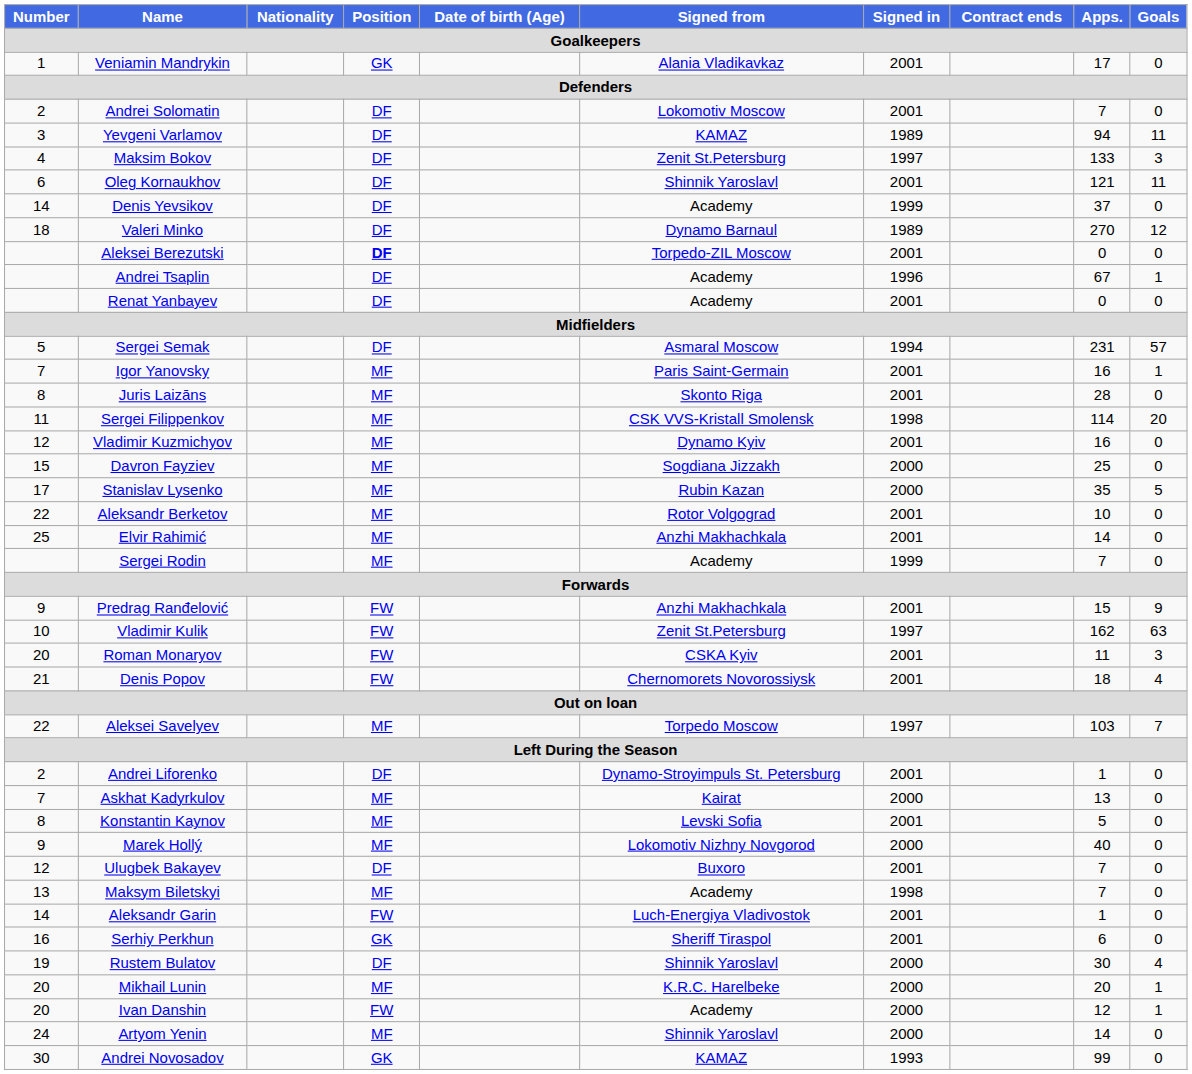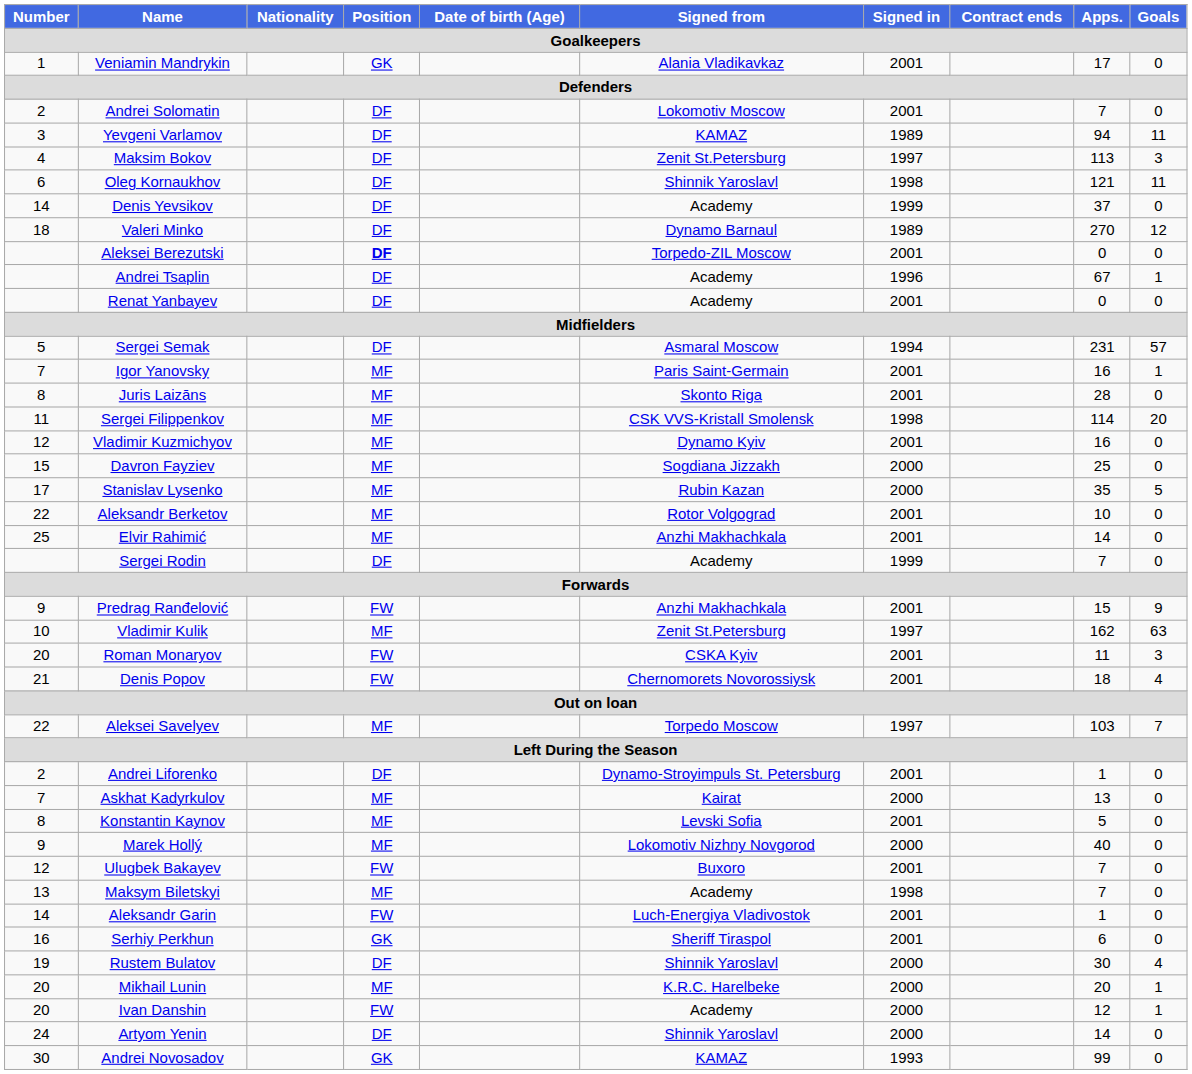 <table class="wikitable"  style="text-align:center; font-size:90%; width:90%;">
 <tr>
 <th style="background:#4169E1; color:white; text-align:center;">Number</th>
 <th style="background:#4169E1; color:white; text-align:center;">Name</th>
 <th style="background:#4169E1; color:white; text-align:center;">Nationality</th>
 <th style="background:#4169E1; color:white; text-align:center;">Position</th>
 <th style="background:#4169E1; color:white; text-align:center;">Date of birth (Age)</th>
 <th style="background:#4169E1; color:white; text-align:center;">Signed from</th>
 <th style="background:#4169E1; color:white; text-align:center;">Signed in</th>
 <th style="background:#4169E1; color:white; text-align:center;">Contract ends</th>
 <th style="background:#4169E1; color:white; text-align:center;">Apps.</th>
 <th style="background:#4169E1; color:white; text-align:center;">Goals</th>
 </tr>
 <tr>
 <th colspan="11"  style="background:#dcdcdc; text-align:center;">Goalkeepers</th>
 </tr>
 <tr>
 <td>1</td>
 <td><a href='#'>Veniamin Mandrykin</a></td>
 <td></td>
 <td><a href='#'>GK</a></td>
 <td></td>
 <td><a href='#'>Alania Vladikavkaz</a></td>
 <td>2001</td>
 <td></td>
 <td>17</td>
 <td>0</td>
 </tr>
 <tr>
 <th colspan="11"  style="background:#dcdcdc; text-align:center;">Defenders</th>
 </tr>
 <tr>
 <td>2</td>
 <td><a href='#'>Andrei Solomatin</a></td>
 <td></td>
 <td><a href='#'>DF</a></td>
 <td></td>
 <td><a href='#'>Lokomotiv Moscow</a></td>
 <td>2001</td>
 <td></td>
 <td>7</td>
 <td>0</td>
 </tr>
 <tr>
 <td>3</td>
 <td><a href='#'>Yevgeni Varlamov</a></td>
 <td></td>
 <td><a href='#'>DF</a></td>
 <td></td>
 <td><a href='#'>KAMAZ</a></td>
 <td>1989</td>
 <td></td>
 <td>94</td>
 <td>11</td>
 </tr>
 <tr>
 <td>4</td>
 <td><a href='#'>Maksim Bokov</a></td>
 <td></td>
 <td><a href='#'>DF</a></td>
 <td></td>
 <td><a href='#'>Zenit St.Petersburg</a></td>
 <td>1997</td>
 <td></td>
-<td>133</td>
+<td>113</td>
 <td>3</td>
 </tr>
 <tr>
 <td>6</td>
 <td><a href='#'>Oleg Kornaukhov</a></td>
 <td></td>
 <td><a href='#'>DF</a></td>
 <td></td>
 <td><a href='#'>Shinnik Yaroslavl</a></td>
-<td>2001</td>
+<td>1998</td>
 <td></td>
 <td>121</td>
 <td>11</td>
 </tr>
 <tr>
 <td>14</td>
 <td><a href='#'>Denis Yevsikov</a></td>
 <td></td>
 <td><a href='#'>DF</a></td>
 <td></td>
 <td>Academy</td>
 <td>1999</td>
 <td></td>
 <td>37</td>
 <td>0</td>
 </tr>
 <tr>
 <td>18</td>
 <td><a href='#'>Valeri Minko</a></td>
 <td></td>
 <td><a href='#'>DF</a></td>
 <td></td>
 <td><a href='#'>Dynamo Barnaul</a></td>
 <td>1989</td>
 <td></td>
 <td>270</td>
 <td>12</td>
 </tr>
 <tr>
 <td></td>
 <td><a href='#'>Aleksei Berezutski</a></td>
 <td></td>
 <td><strong><a href='#'>DF</a></strong></td>
 <td></td>
 <td><a href='#'>Torpedo-ZIL Moscow</a></td>
 <td>2001</td>
 <td></td>
 <td>0</td>
 <td>0</td>
 </tr>
 <tr>
 <td></td>
 <td><a href='#'>Andrei Tsaplin</a></td>
 <td></td>
 <td><a href='#'>DF</a></td>
 <td></td>
 <td>Academy</td>
 <td>1996</td>
 <td></td>
 <td>67</td>
 <td>1</td>
 </tr>
 <tr>
 <td></td>
 <td><a href='#'>Renat Yanbayev</a></td>
 <td></td>
 <td><a href='#'>DF</a></td>
 <td></td>
 <td>Academy</td>
 <td>2001</td>
 <td></td>
 <td>0</td>
 <td>0</td>
 </tr>
 <tr>
 <th colspan="11"  style="background:#dcdcdc; text-align:center;">Midfielders</th>
 </tr>
 <tr>
 <td>5</td>
 <td><a href='#'>Sergei Semak</a></td>
 <td></td>
 <td><a href='#'>DF</a></td>
 <td></td>
 <td><a href='#'>Asmaral Moscow</a></td>
 <td>1994</td>
 <td></td>
 <td>231</td>
 <td>57</td>
 </tr>
 <tr>
 <td>7</td>
 <td><a href='#'>Igor Yanovsky</a></td>
 <td></td>
 <td><a href='#'>MF</a></td>
 <td></td>
 <td><a href='#'>Paris Saint-Germain</a></td>
 <td>2001</td>
 <td></td>
 <td>16</td>
 <td>1</td>
 </tr>
 <tr>
 <td>8</td>
 <td><a href='#'>Juris Laizāns</a></td>
 <td></td>
 <td><a href='#'>MF</a></td>
 <td></td>
 <td><a href='#'>Skonto Riga</a></td>
 <td>2001</td>
 <td></td>
 <td>28</td>
 <td>0</td>
 </tr>
 <tr>
 <td>11</td>
 <td><a href='#'>Sergei Filippenkov</a></td>
 <td></td>
 <td><a href='#'>MF</a></td>
 <td></td>
 <td><a href='#'>CSK VVS-Kristall Smolensk</a></td>
 <td>1998</td>
 <td></td>
 <td>114</td>
 <td>20</td>
 </tr>
 <tr>
 <td>12</td>
 <td><a href='#'>Vladimir Kuzmichyov</a></td>
 <td></td>
 <td><a href='#'>MF</a></td>
 <td></td>
 <td><a href='#'>Dynamo Kyiv</a></td>
 <td>2001</td>
 <td></td>
 <td>16</td>
 <td>0</td>
 </tr>
 <tr>
 <td>15</td>
 <td><a href='#'>Davron Fayziev</a></td>
 <td></td>
 <td><a href='#'>MF</a></td>
 <td></td>
 <td><a href='#'>Sogdiana Jizzakh</a></td>
 <td>2000</td>
 <td></td>
 <td>25</td>
 <td>0</td>
 </tr>
 <tr>
 <td>17</td>
 <td><a href='#'>Stanislav Lysenko</a></td>
 <td></td>
 <td><a href='#'>MF</a></td>
 <td></td>
 <td><a href='#'>Rubin Kazan</a></td>
 <td>2000</td>
 <td></td>
 <td>35</td>
 <td>5</td>
 </tr>
 <tr>
 <td>22</td>
 <td><a href='#'>Aleksandr Berketov</a></td>
 <td></td>
 <td><a href='#'>MF</a></td>
 <td></td>
 <td><a href='#'>Rotor Volgograd</a></td>
 <td>2001</td>
 <td></td>
 <td>10</td>
 <td>0</td>
 </tr>
 <tr>
 <td>25</td>
 <td><a href='#'>Elvir Rahimić</a></td>
 <td></td>
 <td><a href='#'>MF</a></td>
 <td></td>
 <td><a href='#'>Anzhi Makhachkala</a></td>
 <td>2001</td>
 <td></td>
 <td>14</td>
 <td>0</td>
 </tr>
 <tr>
 <td></td>
 <td><a href='#'>Sergei Rodin</a></td>
 <td></td>
-<td><a href='#'>MF</a></td>
+<td><a href='#'>DF</a></td>
 <td></td>
 <td>Academy</td>
 <td>1999</td>
 <td></td>
 <td>7</td>
 <td>0</td>
 </tr>
 <tr>
 <th colspan="11"  style="background:#dcdcdc; text-align:center;">Forwards</th>
 </tr>
 <tr>
 <td>9</td>
 <td><a href='#'>Predrag Ranđelović</a></td>
 <td></td>
 <td><a href='#'>FW</a></td>
 <td></td>
 <td><a href='#'>Anzhi Makhachkala</a></td>
 <td>2001</td>
 <td></td>
 <td>15</td>
 <td>9</td>
 </tr>
 <tr>
 <td>10</td>
 <td><a href='#'>Vladimir Kulik</a></td>
 <td></td>
-<td><a href='#'>FW</a></td>
+<td><a href='#'>MF</a></td>
 <td></td>
 <td><a href='#'>Zenit St.Petersburg</a></td>
 <td>1997</td>
 <td></td>
 <td>162</td>
 <td>63</td>
 </tr>
 <tr>
 <td>20</td>
 <td><a href='#'>Roman Monaryov</a></td>
 <td></td>
 <td><a href='#'>FW</a></td>
 <td></td>
 <td><a href='#'>CSKA Kyiv</a></td>
 <td>2001</td>
 <td></td>
 <td>11</td>
 <td>3</td>
 </tr>
 <tr>
 <td>21</td>
 <td><a href='#'>Denis Popov</a></td>
 <td></td>
 <td><a href='#'>FW</a></td>
 <td></td>
 <td><a href='#'>Chernomorets Novorossiysk</a></td>
 <td>2001</td>
 <td></td>
 <td>18</td>
 <td>4</td>
 </tr>
 <tr>
 <th colspan="11"  style="background:#dcdcdc; text-align:center;">Out on loan</th>
 </tr>
 <tr>
 <td>22</td>
 <td><a href='#'>Aleksei Savelyev</a></td>
 <td></td>
 <td><a href='#'>MF</a></td>
 <td></td>
 <td><a href='#'>Torpedo Moscow</a></td>
 <td>1997</td>
 <td></td>
 <td>103</td>
 <td>7</td>
 </tr>
 <tr>
 <th colspan="11"  style="background:#dcdcdc; text-align:center;">Left During the Season</th>
 </tr>
 <tr>
 <td>2</td>
 <td><a href='#'>Andrei Liforenko</a></td>
 <td></td>
 <td><a href='#'>DF</a></td>
 <td></td>
 <td><a href='#'>Dynamo-Stroyimpuls St. Petersburg</a></td>
 <td>2001</td>
 <td></td>
 <td>1</td>
 <td>0</td>
 </tr>
 <tr>
 <td>7</td>
 <td><a href='#'>Askhat Kadyrkulov</a></td>
 <td></td>
 <td><a href='#'>MF</a></td>
 <td></td>
 <td><a href='#'>Kairat</a></td>
 <td>2000</td>
 <td></td>
 <td>13</td>
 <td>0</td>
 </tr>
 <tr>
 <td>8</td>
 <td><a href='#'>Konstantin Kaynov</a></td>
 <td></td>
 <td><a href='#'>MF</a></td>
 <td></td>
 <td><a href='#'>Levski Sofia</a></td>
 <td>2001</td>
 <td></td>
 <td>5</td>
 <td>0</td>
 </tr>
 <tr>
 <td>9</td>
 <td><a href='#'>Marek Hollý</a></td>
 <td></td>
 <td><a href='#'>MF</a></td>
 <td></td>
 <td><a href='#'>Lokomotiv Nizhny Novgorod</a></td>
 <td>2000</td>
 <td></td>
 <td>40</td>
 <td>0</td>
 </tr>
 <tr>
 <td>12</td>
 <td><a href='#'>Ulugbek Bakayev</a></td>
 <td></td>
-<td><a href='#'>DF</a></td>
+<td><a href='#'>FW</a></td>
 <td></td>
 <td><a href='#'>Buxoro</a></td>
 <td>2001</td>
 <td></td>
 <td>7</td>
 <td>0</td>
 </tr>
 <tr>
 <td>13</td>
 <td><a href='#'>Maksym Biletskyi</a></td>
 <td></td>
 <td><a href='#'>MF</a></td>
 <td></td>
 <td>Academy</td>
 <td>1998</td>
 <td></td>
 <td>7</td>
 <td>0</td>
 </tr>
 <tr>
 <td>14</td>
 <td><a href='#'>Aleksandr Garin</a></td>
 <td></td>
 <td><a href='#'>FW</a></td>
 <td></td>
 <td><a href='#'>Luch-Energiya Vladivostok</a></td>
 <td>2001</td>
 <td></td>
 <td>1</td>
 <td>0</td>
 </tr>
 <tr>
 <td>16</td>
 <td><a href='#'>Serhiy Perkhun</a></td>
 <td></td>
 <td><a href='#'>GK</a></td>
 <td></td>
 <td><a href='#'>Sheriff Tiraspol</a></td>
 <td>2001</td>
 <td></td>
 <td>6</td>
 <td>0</td>
 </tr>
 <tr>
 <td>19</td>
 <td><a href='#'>Rustem Bulatov</a></td>
 <td></td>
 <td><a href='#'>DF</a></td>
 <td></td>
 <td><a href='#'>Shinnik Yaroslavl</a></td>
 <td>2000</td>
 <td></td>
 <td>30</td>
 <td>4</td>
 </tr>
 <tr>
 <td>20</td>
 <td><a href='#'>Mikhail Lunin</a></td>
 <td></td>
 <td><a href='#'>MF</a></td>
 <td></td>
 <td><a href='#'>K.R.C. Harelbeke</a></td>
 <td>2000</td>
 <td></td>
 <td>20</td>
 <td>1</td>
 </tr>
 <tr>
 <td>20</td>
 <td><a href='#'>Ivan Danshin</a></td>
 <td></td>
 <td><a href='#'>FW</a></td>
 <td></td>
 <td>Academy</td>
 <td>2000</td>
 <td></td>
 <td>12</td>
 <td>1</td>
 </tr>
 <tr>
 <td>24</td>
 <td><a href='#'>Artyom Yenin</a></td>
 <td></td>
-<td><a href='#'>MF</a></td>
+<td><a href='#'>DF</a></td>
 <td></td>
 <td><a href='#'>Shinnik Yaroslavl</a></td>
 <td>2000</td>
 <td></td>
 <td>14</td>
 <td>0</td>
 </tr>
 <tr>
 <td>30</td>
 <td><a href='#'>Andrei Novosadov</a></td>
 <td></td>
 <td><a href='#'>GK</a></td>
 <td></td>
 <td><a href='#'>KAMAZ</a></td>
 <td>1993</td>
 <td></td>
 <td>99</td>
 <td>0</td>
 </tr>
 </table>
